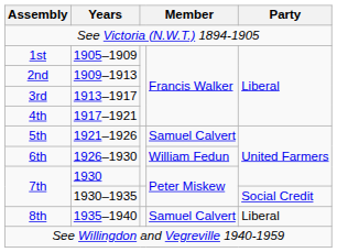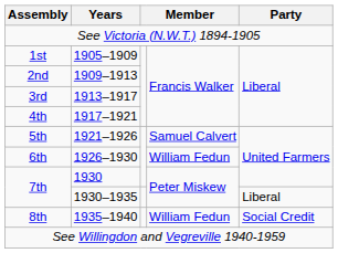 <table class=wikitable align=right>
 <tr>
 <th>Assembly</th>
 <th>Years</th>
 <th colspan="2">Member</th>
 <th>Party</th>
 </tr>
 <tr>
 <td align=center colspan=5><em>See <a href='#'>Victoria (N.W.T.)</a> 1894-1905</em></td>
 </tr>
 <tr>
 <td align=center><a href='#'>1st</a></td>
 <td><a href='#'>1905</a>–1909</td>
 <td rowspan=4 ></td>
 <td rowspan=4><a href='#'>Francis Walker</a></td>
 <td rowspan=4><a href='#'>Liberal</a></td>
 </tr>
 <tr>
 <td align=center><a href='#'>2nd</a></td>
 <td><a href='#'>1909</a>–1913</td>
 </tr>
 <tr>
 <td align=center><a href='#'>3rd</a></td>
 <td><a href='#'>1913</a>–1917</td>
 </tr>
 <tr>
 <td align=center><a href='#'>4th</a></td>
 <td><a href='#'>1917</a>–1921</td>
 </tr>
 <tr>
 <td align=center><a href='#'>5th</a></td>
 <td><a href='#'>1921</a>–1926</td>
 <td rowspan=3 ></td>
 <td><a href='#'>Samuel Calvert</a></td>
 <td rowspan=3><a href='#'>United Farmers</a></td>
 </tr>
 <tr>
 <td align=center><a href='#'>6th</a></td>
 <td><a href='#'>1926</a>–1930</td>
 <td><a href='#'>William Fedun</a></td>
 </tr>
 <tr>
 <td align=center rowspan=2><a href='#'>7th</a></td>
 <td><a href='#'>1930</a></td>
 <td rowspan=2><a href='#'>Peter Miskew</a></td>
 </tr>
 <tr>
 <td>1930–1935</td>
 <td></td>
-<td><a href='#'>Social Credit</a></td>
+<td>Liberal</td>
 </tr>
 <tr>
 <td align=center><a href='#'>8th</a></td>
 <td><a href='#'>1935</a>–1940</td>
 <td></td>
-<td><a href='#'>Samuel Calvert</a></td>
-<td>Liberal</td>
+<td><a href='#'>William Fedun</a></td>
+<td><a href='#'>Social Credit</a></td>
 </tr>
 <tr>
 <td colspan=5 align=center><em>See <a href='#'>Willingdon</a> and <a href='#'>Vegreville</a> 1940-1959</em></td>
 </tr>
 </table>
